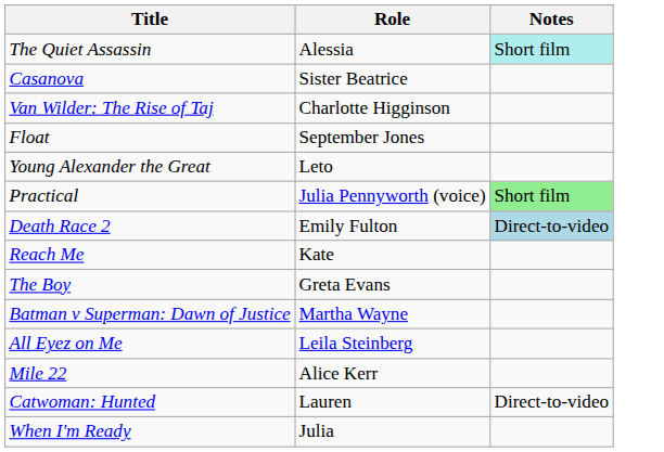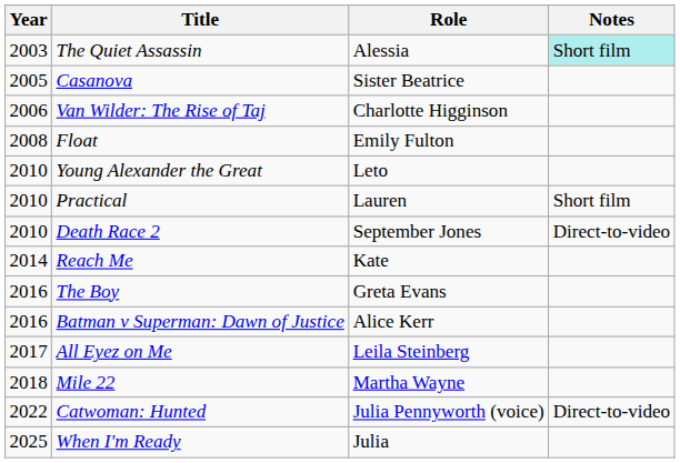 <table class="wikitable">
 <tr>
+<th>Year</th>
 <th>Title</th>
 <th>Role</th>
 <th class="unsortable">Notes</th>
 </tr>
 <tr>
+<td>2003</td>
 <td><em>The Quiet Assassin</em></td>
 <td>Alessia</td>
 <td style="background: paleturquoise;">Short film</td>
 </tr>
 <tr>
+<td>2005</td>
 <td><em><a href='#'>Casanova</a></em></td>
 <td>Sister Beatrice</td>
 <td></td>
 </tr>
 <tr>
+<td>2006</td>
 <td><em><a href='#'>Van Wilder: The Rise of Taj</a></em></td>
 <td>Charlotte Higginson</td>
 <td></td>
 </tr>
 <tr>
+<td>2008</td>
 <td><em>Float</em></td>
-<td>September Jones</td>
+<td>Emily Fulton</td>
 <td></td>
 </tr>
 <tr>
+<td>2010</td>
 <td><em>Young Alexander the Great</em></td>
 <td>Leto</td>
 <td></td>
 </tr>
 <tr>
+<td>2010</td>
 <td><em>Practical</em></td>
-<td><a href='#'>Julia Pennyworth</a> (voice)</td>
-<td style="background: lightgreen;">Short film</td>
+<td>Lauren</td>
+<td>Short film</td>
 </tr>
 <tr>
+<td>2010</td>
 <td><em><a href='#'>Death Race 2</a></em></td>
-<td>Emily Fulton</td>
-<td style="background: lightblue;">Direct-to-video</td>
+<td>September Jones</td>
+<td>Direct-to-video</td>
 </tr>
 <tr>
+<td>2014</td>
 <td><em><a href='#'>Reach Me</a></em></td>
 <td>Kate</td>
 <td></td>
 </tr>
 <tr>
+<td>2016</td>
 <td><em><a href='#'>The Boy</a></em></td>
 <td>Greta Evans</td>
 <td></td>
 </tr>
 <tr>
+<td>2016</td>
 <td><em><a href='#'>Batman v Superman: Dawn of Justice</a></em></td>
-<td><a href='#'>Martha Wayne</a></td>
+<td>Alice Kerr</td>
 <td></td>
 </tr>
 <tr>
+<td>2017</td>
 <td><em><a href='#'>All Eyez on Me</a></em></td>
 <td><a href='#'>Leila Steinberg</a></td>
 <td></td>
 </tr>
 <tr>
+<td>2018</td>
 <td><em><a href='#'>Mile 22</a></em></td>
-<td>Alice Kerr</td>
+<td><a href='#'>Martha Wayne</a></td>
 <td></td>
 </tr>
 <tr>
+<td>2022</td>
 <td><em><a href='#'>Catwoman: Hunted</a></em></td>
-<td>Lauren</td>
+<td><a href='#'>Julia Pennyworth</a> (voice)</td>
 <td>Direct-to-video</td>
 </tr>
 <tr>
+<td>2025</td>
 <td><em><a href='#'>When I'm Ready</a></em></td>
 <td>Julia</td>
 <td></td>
 </tr>
 </table>
